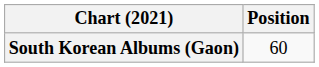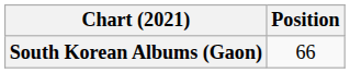 <table class="wikitable plainrowheaders" style="text-align:center">
 <tr>
 <th scope="col">Chart (2021)</th>
 <th scope="col">Position</th>
 </tr>
 <tr>
 <th scope="row">South Korean Albums (Gaon)</th>
-<td>60</td>
+<td>66</td>
 </tr>
 </table>
